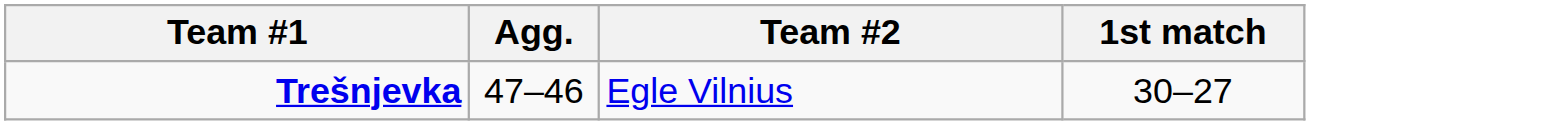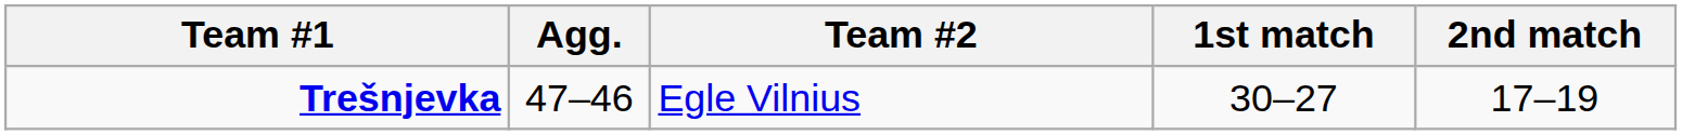 <table class=wikitable style="text-align:center">
 <tr>
 <th width=200>Team #1</th>
 <th width=50>Agg.</th>
 <th width=200>Team #2</th>
 <th width=100>1st match</th>
+<th width=100>2nd match</th>
 </tr>
 <tr>
 <td align=right><strong><a href='#'>Trešnjevka</a></strong> </td>
 <td align=center>47–46</td>
 <td align=left> <a href='#'>Egle Vilnius</a></td>
 <td align=center>30–27</td>
+<td align=center>17–19</td>
 </tr>
 </table>
